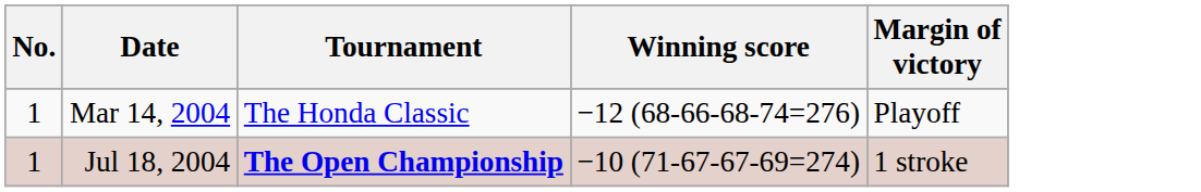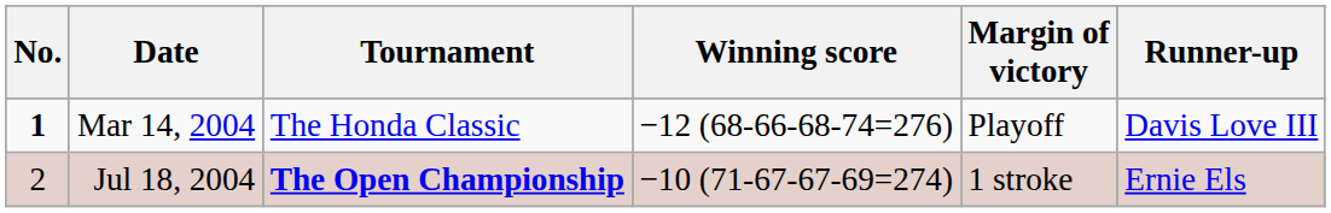 <table class="wikitable" style="font-size:95%;">
 <tr style="background:#eeeeee;">
 <th>No.</th>
 <th>Date</th>
 <th>Tournament</th>
 <th>Winning score</th>
 <th>Margin of<br>victory</th>
+<th>Runner-up</th>
 </tr>
 <tr>
-<td align=center>1</td>
+<td align=center><strong>1</strong></td>
 <td align=right>Mar 14, <a href='#'>2004</a></td>
 <td><a href='#'>The Honda Classic</a></td>
 <td>−12 (68-66-68-74=276)</td>
 <td>Playoff</td>
+<td> <a href='#'>Davis Love III</a></td>
 </tr>
 <tr style="background:#e5d1cb;">
-<td align=center>1</td>
+<td align=center>2</td>
 <td align=right>Jul 18, 2004</td>
 <td><strong><a href='#'>The Open Championship</a></strong></td>
 <td>−10 (71-67-67-69=274)</td>
 <td>1 stroke</td>
+<td> <a href='#'>Ernie Els</a></td>
 </tr>
 </table>
